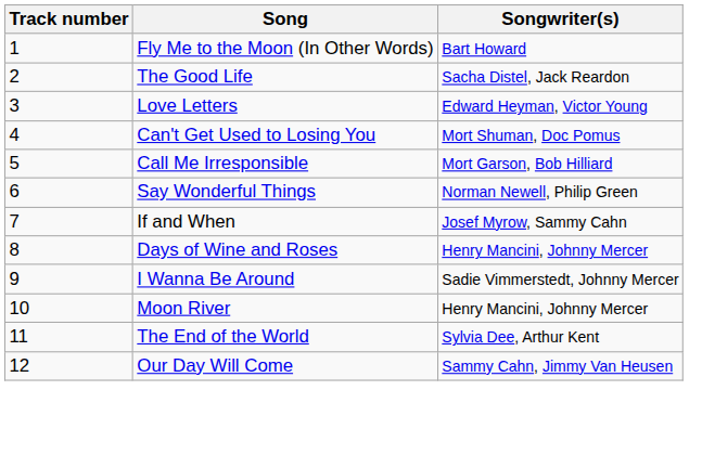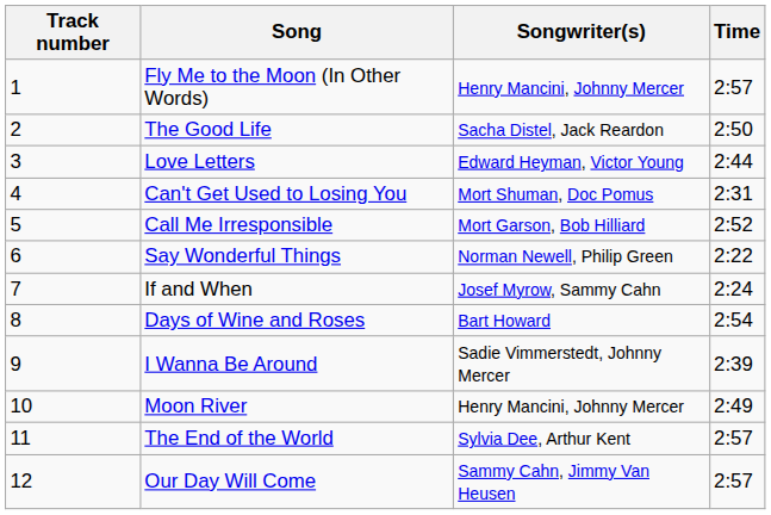 <table class="wikitable">
 <tr>
 <th>Track number</th>
 <th>Song</th>
 <th>Songwriter(s)</th>
+<th>Time</th>
 </tr>
 <tr>
 <td>1</td>
 <td><a href='#'>Fly Me to the Moon</a> (In Other Words)</td>
-<td><small><a href='#'>Bart Howard</a></small></td>
+<td><small><a href='#'>Henry Mancini</a>, <a href='#'>Johnny Mercer</a></small></td>
+<td>2:57</td>
 </tr>
 <tr>
 <td>2</td>
 <td><a href='#'>The Good Life</a></td>
 <td><small><a href='#'>Sacha Distel</a>, Jack Reardon</small></td>
+<td>2:50</td>
 </tr>
 <tr>
 <td>3</td>
 <td><a href='#'>Love Letters</a></td>
 <td><small><a href='#'>Edward Heyman</a>, <a href='#'>Victor Young</a></small></td>
+<td>2:44</td>
 </tr>
 <tr>
 <td>4</td>
 <td><a href='#'>Can't Get Used to Losing You</a></td>
 <td><small><a href='#'>Mort Shuman</a>, <a href='#'>Doc Pomus</a></small></td>
+<td>2:31</td>
 </tr>
 <tr>
 <td>5</td>
 <td><a href='#'>Call Me Irresponsible</a></td>
 <td><small><a href='#'>Mort Garson</a>, <a href='#'>Bob Hilliard</a></small></td>
+<td>2:52</td>
 </tr>
 <tr>
 <td>6</td>
 <td><a href='#'>Say Wonderful Things</a></td>
 <td><small><a href='#'>Norman Newell</a>, Philip Green</small></td>
+<td>2:22</td>
 </tr>
 <tr>
 <td>7</td>
 <td>If and When</td>
 <td><small><a href='#'>Josef Myrow</a>, Sammy Cahn</small></td>
+<td>2:24</td>
 </tr>
 <tr>
 <td>8</td>
 <td><a href='#'>Days of Wine and Roses</a></td>
-<td><small><a href='#'>Henry Mancini</a>, <a href='#'>Johnny Mercer</a></small></td>
+<td><small><a href='#'>Bart Howard</a></small></td>
+<td>2:54</td>
 </tr>
 <tr>
 <td>9</td>
 <td><a href='#'>I Wanna Be Around</a></td>
 <td><small>Sadie Vimmerstedt, Johnny Mercer</small></td>
+<td>2:39</td>
 </tr>
 <tr>
 <td>10</td>
 <td><a href='#'>Moon River</a></td>
 <td><small>Henry Mancini, Johnny Mercer</small></td>
+<td>2:49</td>
 </tr>
 <tr>
 <td>11</td>
 <td><a href='#'>The End of the World</a></td>
 <td><small><a href='#'>Sylvia Dee</a>, Arthur Kent</small></td>
+<td>2:57</td>
 </tr>
 <tr>
 <td>12</td>
 <td><a href='#'>Our Day Will Come</a></td>
 <td><small><a href='#'>Sammy Cahn</a>, <a href='#'>Jimmy Van Heusen</a></small></td>
+<td>2:57</td>
 </tr>
 </table>
